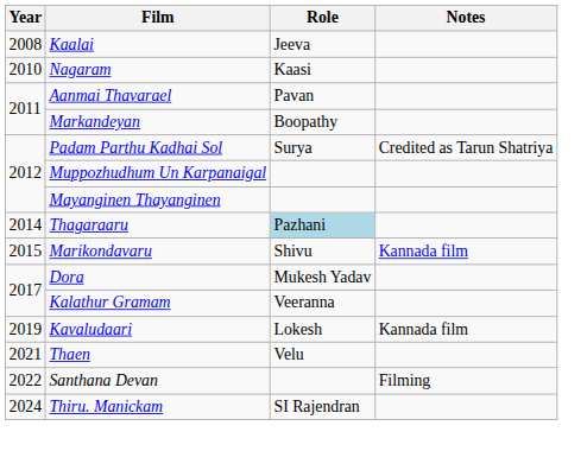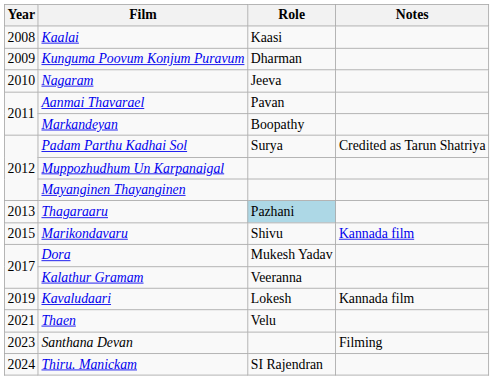 <table class="wikitable sortable">
 <tr>
 <th>Year</th>
 <th>Film</th>
 <th>Role</th>
 <th class=unsortable>Notes</th>
 </tr>
 <tr>
 <td>2008</td>
 <td><em><a href='#'>Kaalai</a></em></td>
-<td>Jeeva</td>
+<td>Kaasi</td>
+<td></td>
+</tr>
+<tr>
+<td>2009</td>
+<td><em><a href='#'>Kunguma Poovum Konjum Puravum</a></em></td>
+<td>Dharman</td>
 <td></td>
 </tr>
 <tr>
 <td>2010</td>
 <td><em><a href='#'>Nagaram</a></em></td>
-<td>Kaasi</td>
+<td>Jeeva</td>
 <td></td>
 </tr>
 <tr>
 <td rowspan=2>2011</td>
 <td><em><a href='#'>Aanmai Thavarael</a></em></td>
 <td>Pavan</td>
 <td></td>
 </tr>
 <tr>
 <td><em><a href='#'>Markandeyan</a></em></td>
 <td>Boopathy</td>
 <td></td>
 </tr>
 <tr>
 <td rowspan=3>2012</td>
 <td><em><a href='#'>Padam Parthu Kadhai Sol</a></em></td>
 <td>Surya</td>
 <td>Credited as Tarun Shatriya</td>
 </tr>
 <tr>
 <td><em><a href='#'>Muppozhudhum Un Karpanaigal</a></em></td>
 <td></td>
 <td></td>
 </tr>
 <tr>
 <td><em><a href='#'>Mayanginen Thayanginen</a></em></td>
 <td></td>
 <td></td>
 </tr>
 <tr>
-<td>2014</td>
+<td>2013</td>
 <td><em><a href='#'>Thagaraaru</a></em></td>
 <td style="background: lightblue;">Pazhani</td>
 <td></td>
 </tr>
 <tr>
 <td>2015</td>
 <td><em><a href='#'>Marikondavaru</a></em></td>
 <td>Shivu</td>
 <td><a href='#'>Kannada film</a></td>
 </tr>
 <tr>
 <td rowspan=2>2017</td>
 <td><em><a href='#'>Dora</a></em></td>
 <td>Mukesh Yadav</td>
 <td></td>
 </tr>
 <tr>
 <td><em><a href='#'>Kalathur Gramam</a></em></td>
 <td>Veeranna</td>
 <td></td>
 </tr>
 <tr>
 <td>2019</td>
 <td><em><a href='#'>Kavaludaari</a></em></td>
 <td>Lokesh</td>
 <td>Kannada film</td>
 </tr>
 <tr>
 <td>2021</td>
 <td><em><a href='#'>Thaen</a></em></td>
 <td>Velu</td>
 <td></td>
 </tr>
 <tr>
-<td>2022</td>
+<td>2023</td>
 <td><em>Santhana Devan</em></td>
 <td></td>
 <td>Filming</td>
 </tr>
 <tr>
 <td>2024</td>
 <td><em><a href='#'>Thiru. Manickam</a></em></td>
 <td>SI Rajendran</td>
 <td></td>
 </tr>
 </table>
